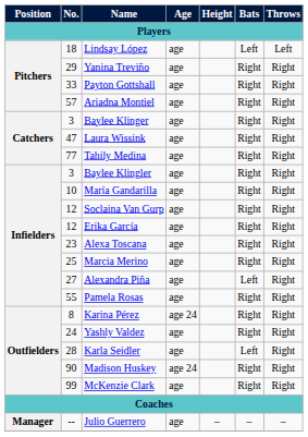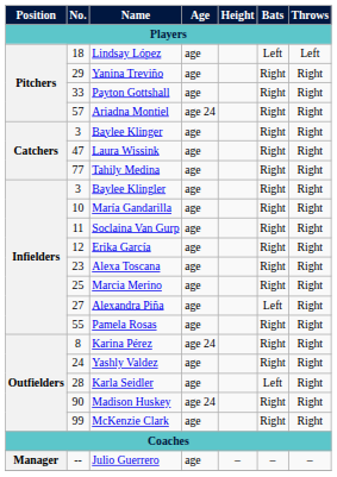 <table class="wikitable" style="font-size:smaller">
 <tr>
 <th style="background-color:#001740; color:#FFFFFF;">Position</th>
 <th style="background-color:#001740; color:#FFFFFF;">No.</th>
 <th style="background-color:#001740; color:#FFFFFF;">Name</th>
 <th style="background-color:#001740; color:#FFFFFF;">Age</th>
 <th style="background-color:#001740; color:#FFFFFF;">Height</th>
 <th style="background-color:#001740; color:#FFFFFF;">Bats</th>
 <th style="background-color:#001740; color:#FFFFFF;">Throws</th>
 </tr>
 <tr>
 <th colspan="8" style="background-color:#5CC6CA; color:#001740;">Players</th>
 </tr>
 <tr>
 <th rowspan="4">Pitchers</th>
 <td align="center">18</td>
 <td> <a href='#'>Lindsay López</a></td>
 <td>age </td>
 <td></td>
 <td align="center">Left</td>
 <td align="center">Left</td>
 </tr>
 <tr>
 <td align="center">29</td>
 <td> <a href='#'>Yanina Treviño</a></td>
 <td>age </td>
 <td></td>
 <td align="center">Right</td>
 <td align="center">Right</td>
 </tr>
 <tr>
 <td align="center">33</td>
 <td> <a href='#'>Payton Gottshall</a></td>
 <td>age </td>
 <td></td>
 <td align="center">Right</td>
 <td align="center">Right</td>
 </tr>
 <tr>
 <td align="center">57</td>
 <td> <a href='#'>Ariadna Montiel</a></td>
-<td>age </td>
+<td>age 24</td>
 <td></td>
 <td align="center">Right</td>
 <td align="center">Right</td>
 </tr>
 <tr>
 <th rowspan="3">Catchers</th>
 <td align="center">3</td>
 <td> <a href='#'>Baylee Klinger</a></td>
 <td>age </td>
 <td></td>
 <td align="center">Right</td>
 <td align="center">Right</td>
 </tr>
 <tr>
 <td align="center">47</td>
 <td> <a href='#'>Laura Wissink</a></td>
 <td>age </td>
 <td></td>
 <td align="center">Right</td>
 <td align="center">Right</td>
 </tr>
 <tr>
 <td align="center">77</td>
 <td> <a href='#'>Tahily Medina</a></td>
 <td>age </td>
 <td></td>
 <td align="center">Right</td>
 <td align="center">Right</td>
 </tr>
 <tr>
 <th rowspan="8">Infielders</th>
 <td align="center">3</td>
 <td> <a href='#'>Baylee Klingler</a></td>
 <td>age </td>
 <td></td>
 <td align="center">Right</td>
 <td align="center">Right</td>
 </tr>
 <tr>
 <td align="center">10</td>
 <td> <a href='#'>María Gandarilla</a></td>
 <td>age </td>
 <td></td>
 <td align="center">Right</td>
 <td align="center">Right</td>
 </tr>
 <tr>
-<td align="center">12</td>
+<td align="center">11</td>
 <td> <a href='#'>Soclaina Van Gurp</a></td>
 <td>age </td>
 <td></td>
 <td align="center">Right</td>
 <td align="center">Right</td>
 </tr>
 <tr>
 <td align="center">12</td>
 <td> <a href='#'>Erika García</a></td>
 <td>age </td>
 <td></td>
 <td align="center">Right</td>
 <td align="center">Right</td>
 </tr>
 <tr>
 <td align="center">23</td>
 <td> <a href='#'>Alexa Toscana</a></td>
 <td>age </td>
 <td></td>
 <td align="center">Right</td>
 <td align="center">Right</td>
 </tr>
 <tr>
 <td align="center">25</td>
 <td> <a href='#'>Marcia Merino</a></td>
 <td>age </td>
 <td></td>
 <td align="center">Right</td>
 <td align="center">Right</td>
 </tr>
 <tr>
 <td align="center">27</td>
 <td> <a href='#'>Alexandra Piña</a></td>
 <td>age </td>
 <td></td>
 <td align="center">Left</td>
 <td align="center">Right</td>
 </tr>
 <tr>
 <td align="center">55</td>
 <td> <a href='#'>Pamela Rosas</a></td>
 <td>age </td>
 <td></td>
 <td align="center">Right</td>
 <td align="center">Right</td>
 </tr>
 <tr>
 <th rowspan="5">Outfielders</th>
 <td align="center">8</td>
 <td> <a href='#'>Karina Pérez</a></td>
 <td>age 24</td>
 <td></td>
 <td align="center">Right</td>
 <td align="center">Right</td>
 </tr>
 <tr>
 <td align="center">24</td>
 <td> <a href='#'>Yashly Valdez</a></td>
 <td>age </td>
 <td></td>
 <td align="center">Right</td>
 <td align="center">Right</td>
 </tr>
 <tr>
 <td align="center">28</td>
 <td> <a href='#'>Karla Seidler</a></td>
 <td>age </td>
 <td></td>
 <td align="center">Left</td>
 <td align="center">Right</td>
 </tr>
 <tr>
 <td align="center">90</td>
 <td> <a href='#'>Madison Huskey</a></td>
 <td>age 24</td>
 <td></td>
 <td align="center">Right</td>
 <td align="center">Right</td>
 </tr>
 <tr>
 <td align="center">99</td>
 <td> <a href='#'>McKenzie Clark</a></td>
 <td>age </td>
 <td></td>
 <td align="center">Right</td>
 <td align="center">Right</td>
 </tr>
 <tr>
 <th colspan="8" style="background-color:#5CC6CA; color:#001740;">Coaches</th>
 </tr>
 <tr>
 <th>Manager</th>
 <td align="center">--</td>
 <td> <a href='#'>Julio Guerrero</a></td>
 <td>age </td>
 <td align="center">–</td>
 <td align="center">–</td>
 <td align="center">–</td>
 </tr>
 <tr>
 </tr>
 </table>
